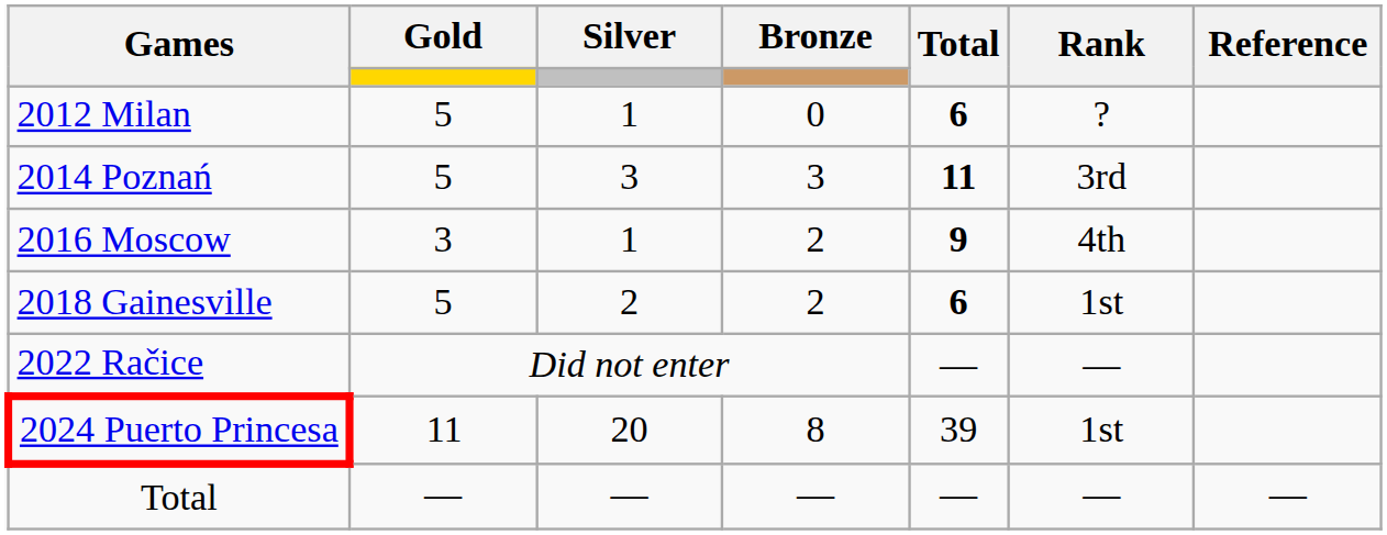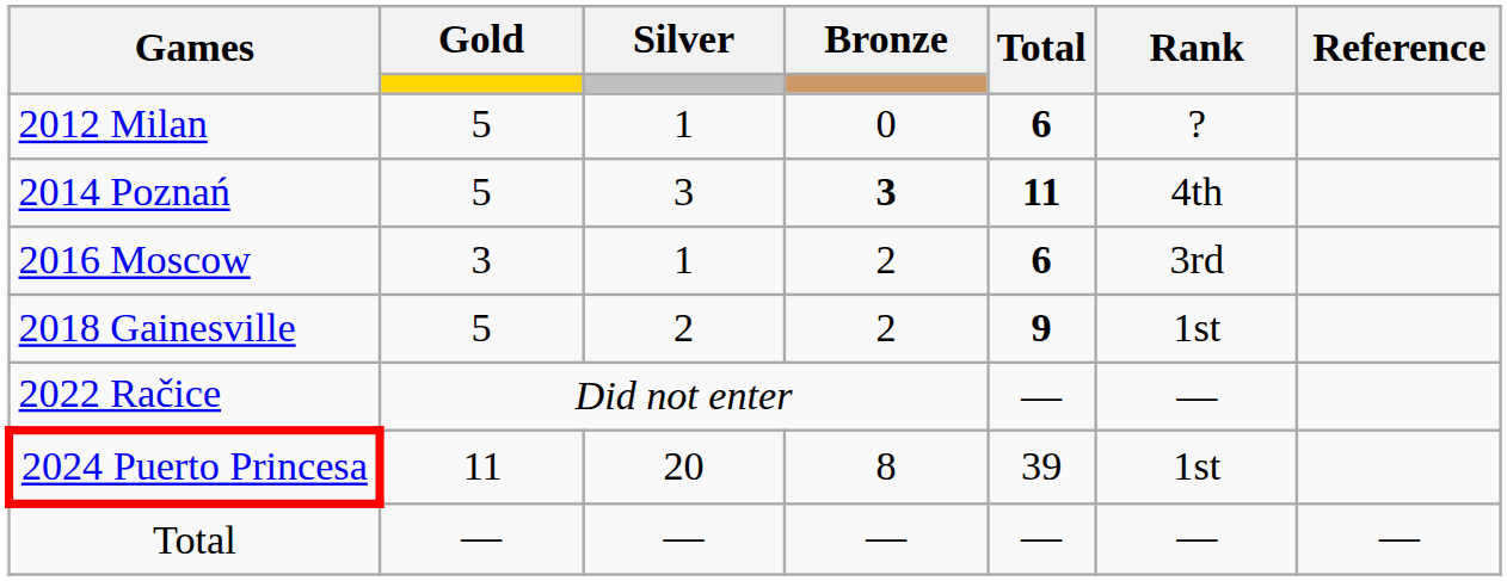 <table class="wikitable" style="text-align:center; font-size:90%;">
 <tr>
 <th rowspan=2>Games</th>
 <th style="width:4.5em;">Gold</th>
 <th style="width:4.5em;">Silver</th>
 <th style="width:4.5em;">Bronze</th>
 <th rowspan=2 !style="width:4.5em;">Total</th>
 <th rowspan=2 style="width:4.5em;">Rank</th>
 <th rowspan=2 style="width:4.5em;">Reference</th>
 </tr>
 <tr>
 <td style="background:gold;"></td>
 <td style="background:silver;"></td>
 <td style="background:#cc9966;"></td>
 </tr>
 <tr>
 <td align=left> <a href='#'>2012 Milan</a></td>
 <td>5</td>
 <td>1</td>
 <td>0</td>
 <td><strong>6</strong></td>
 <td>?</td>
 <td></td>
 </tr>
 <tr>
 <td align=left> <a href='#'>2014 Poznań</a></td>
 <td>5</td>
 <td>3</td>
-<td>3</td>
+<td><strong>3</strong></td>
 <td><strong>11</strong></td>
-<td>3rd</td>
+<td>4th</td>
 <td></td>
 </tr>
 <tr>
 <td align=left> <a href='#'>2016 Moscow</a></td>
 <td>3</td>
 <td>1</td>
 <td>2</td>
-<td><strong>9</strong></td>
-<td>4th</td>
+<td><strong>6</strong></td>
+<td>3rd</td>
 <td></td>
 </tr>
 <tr>
 <td align=left> <a href='#'>2018 Gainesville</a></td>
 <td>5</td>
 <td>2</td>
 <td>2</td>
-<td><strong>6</strong></td>
+<td><strong>9</strong></td>
 <td>1st</td>
 <td></td>
 </tr>
 <tr>
 <td align=left> <a href='#'>2022 Račice</a></td>
 <td colspan=3><em>Did not enter</em></td>
 <td>—</td>
 <td>—</td>
 <td></td>
 </tr>
 <tr>
 <td align=left style="border: 3px solid red"> <a href='#'>2024 Puerto Princesa</a></td>
 <td>11</td>
 <td>20</td>
 <td>8</td>
 <td>39</td>
 <td>1st</td>
 <td></td>
 </tr>
 <tr>
 <td>Total</td>
 <td>—</td>
 <td>—</td>
 <td>—</td>
 <td>—</td>
 <td>—</td>
 <td>—</td>
 </tr>
 </table>
